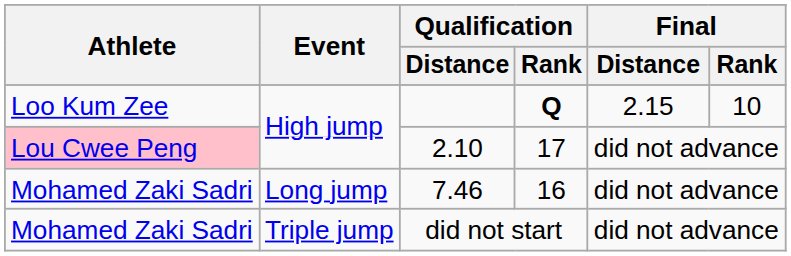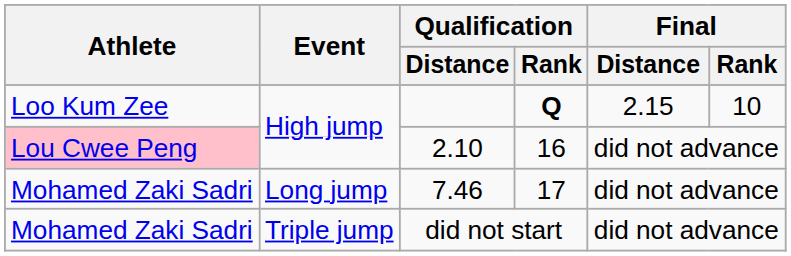 <table class="wikitable" style="font-size:90%">
 <tr>
 <th rowspan=2>Athlete</th>
 <th rowspan=2>Event</th>
 <th colspan=2>Qualification</th>
 <th colspan=2>Final</th>
 </tr>
 <tr style="font-size:95%">
 <th>Distance</th>
 <th>Rank</th>
 <th>Distance</th>
 <th>Rank</th>
 </tr>
 <tr align=center>
 <td align=left><a href='#'>Loo Kum Zee</a></td>
 <td rowspan=2 align=left><a href='#'>High jump</a></td>
 <td></td>
 <td><strong>Q</strong></td>
 <td>2.15</td>
 <td>10</td>
 </tr>
 <tr align=center>
 <td align=left style="background: pink;"><a href='#'>Lou Cwee Peng</a></td>
 <td>2.10</td>
-<td>17</td>
+<td>16</td>
 <td colspan=2>did not advance</td>
 </tr>
 <tr align=center>
 <td align=left><a href='#'>Mohamed Zaki Sadri</a></td>
 <td align=left><a href='#'>Long jump</a></td>
 <td>7.46</td>
-<td>16</td>
+<td>17</td>
 <td colspan=2>did not advance</td>
 </tr>
 <tr align=center>
 <td align=left><a href='#'>Mohamed Zaki Sadri</a></td>
 <td rowspan=2 align=left><a href='#'>Triple jump</a></td>
 <td colspan=2>did not start</td>
 <td colspan=2>did not advance</td>
 </tr>
 </table>
